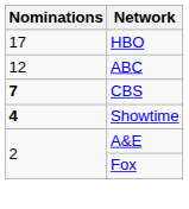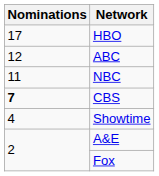 <table class="wikitable">
 <tr>
 <th>Nominations</th>
 <th>Network</th>
 </tr>
 <tr>
 <td>17</td>
 <td><a href='#'>HBO</a></td>
 </tr>
 <tr>
 <td>12</td>
 <td><a href='#'>ABC</a></td>
 </tr>
 <tr>
+<td>11</td>
+<td><a href='#'>NBC</a></td>
+</tr>
+<tr>
 <td><strong>7</strong></td>
 <td><a href='#'>CBS</a></td>
 </tr>
 <tr>
-<td><strong>4</strong></td>
+<td>4</td>
 <td><a href='#'>Showtime</a></td>
 </tr>
 <tr>
 <td rowspan="2">2</td>
 <td><a href='#'>A&E</a></td>
 </tr>
 <tr>
 <td><a href='#'>Fox</a></td>
 </tr>
 </table>
